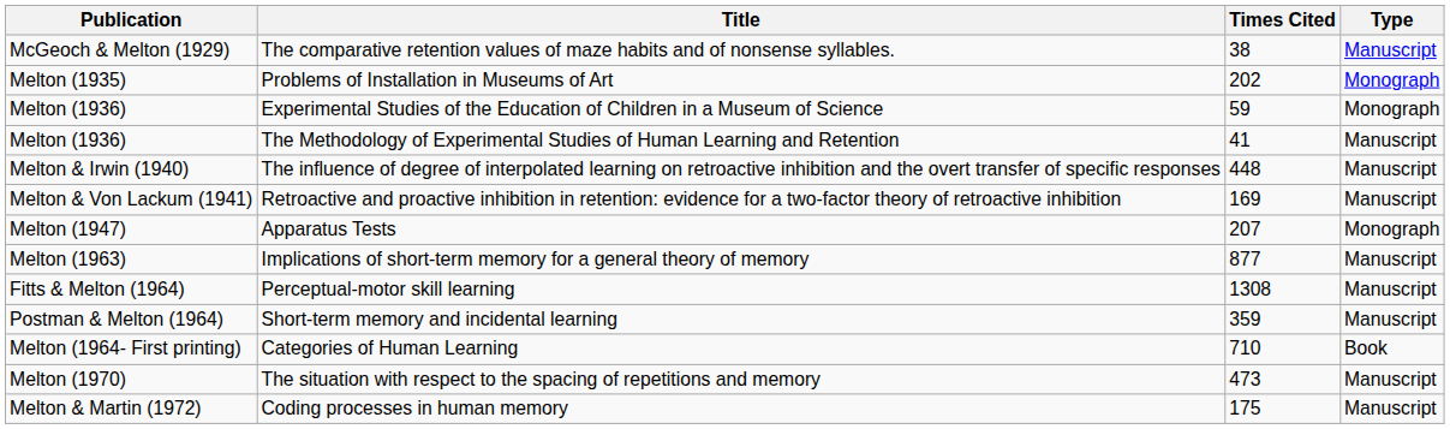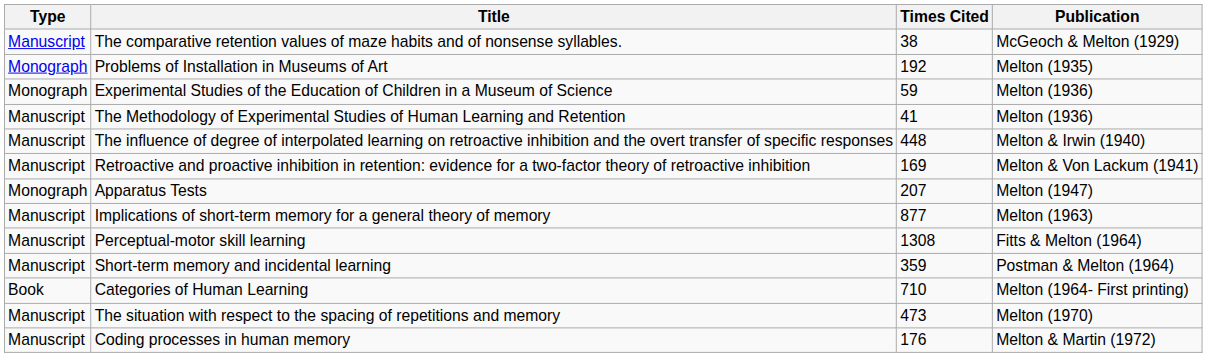 <table class="wikitable">
 <tr>
-<th>Publication</th>
+<th>Type</th>
 <th>Title</th>
 <th>Times Cited</th>
-<th>Type</th>
+<th>Publication</th>
 </tr>
 <tr>
-<td>McGeoch & Melton (1929) </td>
+<td><a href='#'>Manuscript</a></td>
 <td>The comparative retention values of maze habits and of nonsense syllables.</td>
 <td>38</td>
-<td><a href='#'>Manuscript</a></td>
+<td>McGeoch & Melton (1929) </td>
 </tr>
 <tr>
+<td><a href='#'>Monograph</a></td>
+<td>Problems of Installation in Museums of Art</td>
+<td>192</td>
 <td>Melton (1935) </td>
-<td>Problems of Installation in Museums of Art</td>
-<td>202</td>
-<td><a href='#'>Monograph</a></td>
 </tr>
 <tr>
-<td>Melton (1936) </td>
+<td>Monograph</td>
 <td>Experimental Studies of the Education of Children in a Museum of Science</td>
 <td>59</td>
-<td>Monograph</td>
+<td>Melton (1936) </td>
 </tr>
 <tr>
-<td>Melton (1936) </td>
+<td>Manuscript</td>
 <td>The Methodology of Experimental Studies of Human Learning and Retention</td>
 <td>41</td>
-<td>Manuscript</td>
+<td>Melton (1936) </td>
 </tr>
 <tr>
-<td>Melton & Irwin (1940) </td>
+<td>Manuscript</td>
 <td>The influence of degree of interpolated learning on retroactive inhibition and the overt transfer of specific responses</td>
 <td>448</td>
-<td>Manuscript</td>
+<td>Melton & Irwin (1940) </td>
 </tr>
 <tr>
-<td>Melton & Von Lackum (1941) </td>
+<td>Manuscript</td>
 <td>Retroactive and proactive inhibition in retention: evidence for a two-factor theory of retroactive inhibition</td>
 <td>169</td>
-<td>Manuscript</td>
+<td>Melton & Von Lackum (1941) </td>
 </tr>
 <tr>
-<td>Melton (1947) </td>
+<td>Monograph</td>
 <td>Apparatus Tests</td>
 <td>207</td>
-<td>Monograph</td>
+<td>Melton (1947) </td>
 </tr>
 <tr>
-<td>Melton (1963) </td>
+<td>Manuscript</td>
 <td>Implications of short-term memory for a general theory of memory</td>
 <td>877</td>
-<td>Manuscript</td>
+<td>Melton (1963) </td>
 </tr>
 <tr>
-<td>Fitts & Melton (1964) </td>
+<td>Manuscript</td>
 <td>Perceptual-motor skill learning</td>
 <td>1308</td>
-<td>Manuscript</td>
+<td>Fitts & Melton (1964) </td>
 </tr>
 <tr>
-<td>Postman & Melton (1964) </td>
+<td>Manuscript</td>
 <td>Short-term memory and incidental learning</td>
 <td>359</td>
-<td>Manuscript</td>
+<td>Postman & Melton (1964) </td>
 </tr>
 <tr>
-<td>Melton (1964- First printing) </td>
+<td>Book</td>
 <td>Categories of Human Learning</td>
 <td>710</td>
-<td>Book</td>
+<td>Melton (1964- First printing) </td>
 </tr>
 <tr>
-<td>Melton (1970) </td>
+<td>Manuscript</td>
 <td>The situation with respect to the spacing of repetitions and memory</td>
 <td>473</td>
-<td>Manuscript</td>
+<td>Melton (1970) </td>
 </tr>
 <tr>
+<td>Manuscript</td>
+<td>Coding processes in human memory</td>
+<td>176</td>
 <td>Melton & Martin (1972) </td>
-<td>Coding processes in human memory</td>
-<td>175</td>
-<td>Manuscript</td>
 </tr>
 </table>
